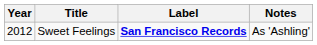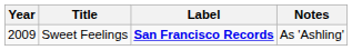 <table class="wikitable">
 <tr>
 <th>Year</th>
 <th>Title</th>
 <th>Label</th>
 <th>Notes</th>
 </tr>
 <tr>
-<td>2012</td>
+<td>2009</td>
 <td>Sweet Feelings</td>
 <td><strong><a href='#'>San Francisco Records</a></strong></td>
 <td>As 'Ashling'</td>
 </tr>
 </table>
